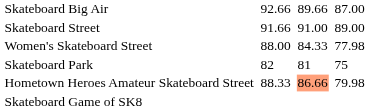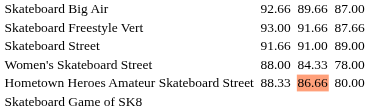 <table>
 <tr>
 <td>Skateboard Big Air</td>
 <td></td>
 <td>92.66</td>
 <td></td>
 <td>89.66</td>
 <td></td>
 <td>87.00</td>
+</tr>
+<tr>
+<td>Skateboard Freestyle Vert</td>
+<td></td>
+<td>93.00</td>
+<td></td>
+<td>91.66</td>
+<td></td>
+<td>87.66</td>
 </tr>
 <tr>
 <td>Skateboard Street</td>
 <td></td>
 <td>91.66</td>
 <td></td>
 <td>91.00</td>
 <td></td>
 <td>89.00</td>
 </tr>
 <tr>
 <td>Women's Skateboard Street</td>
 <td></td>
 <td>88.00</td>
 <td></td>
 <td>84.33</td>
 <td></td>
-<td>77.98</td>
-</tr>
-<tr>
-<td>Skateboard Park</td>
-<td></td>
-<td>82</td>
-<td></td>
-<td>81</td>
-<td></td>
-<td>75</td>
+<td>78.00</td>
 </tr>
 <tr>
 <td>Hometown Heroes Amateur Skateboard Street</td>
 <td></td>
 <td>88.33</td>
 <td></td>
 <td style="background: lightsalmon;">86.66</td>
 <td></td>
-<td>79.98</td>
+<td>80.00</td>
 </tr>
 <tr>
 <td>Skateboard Game of SK8</td>
 <td></td>
 <td></td>
 <td></td>
 <td></td>
 <td></td>
 <td></td>
 </tr>
 </table>
